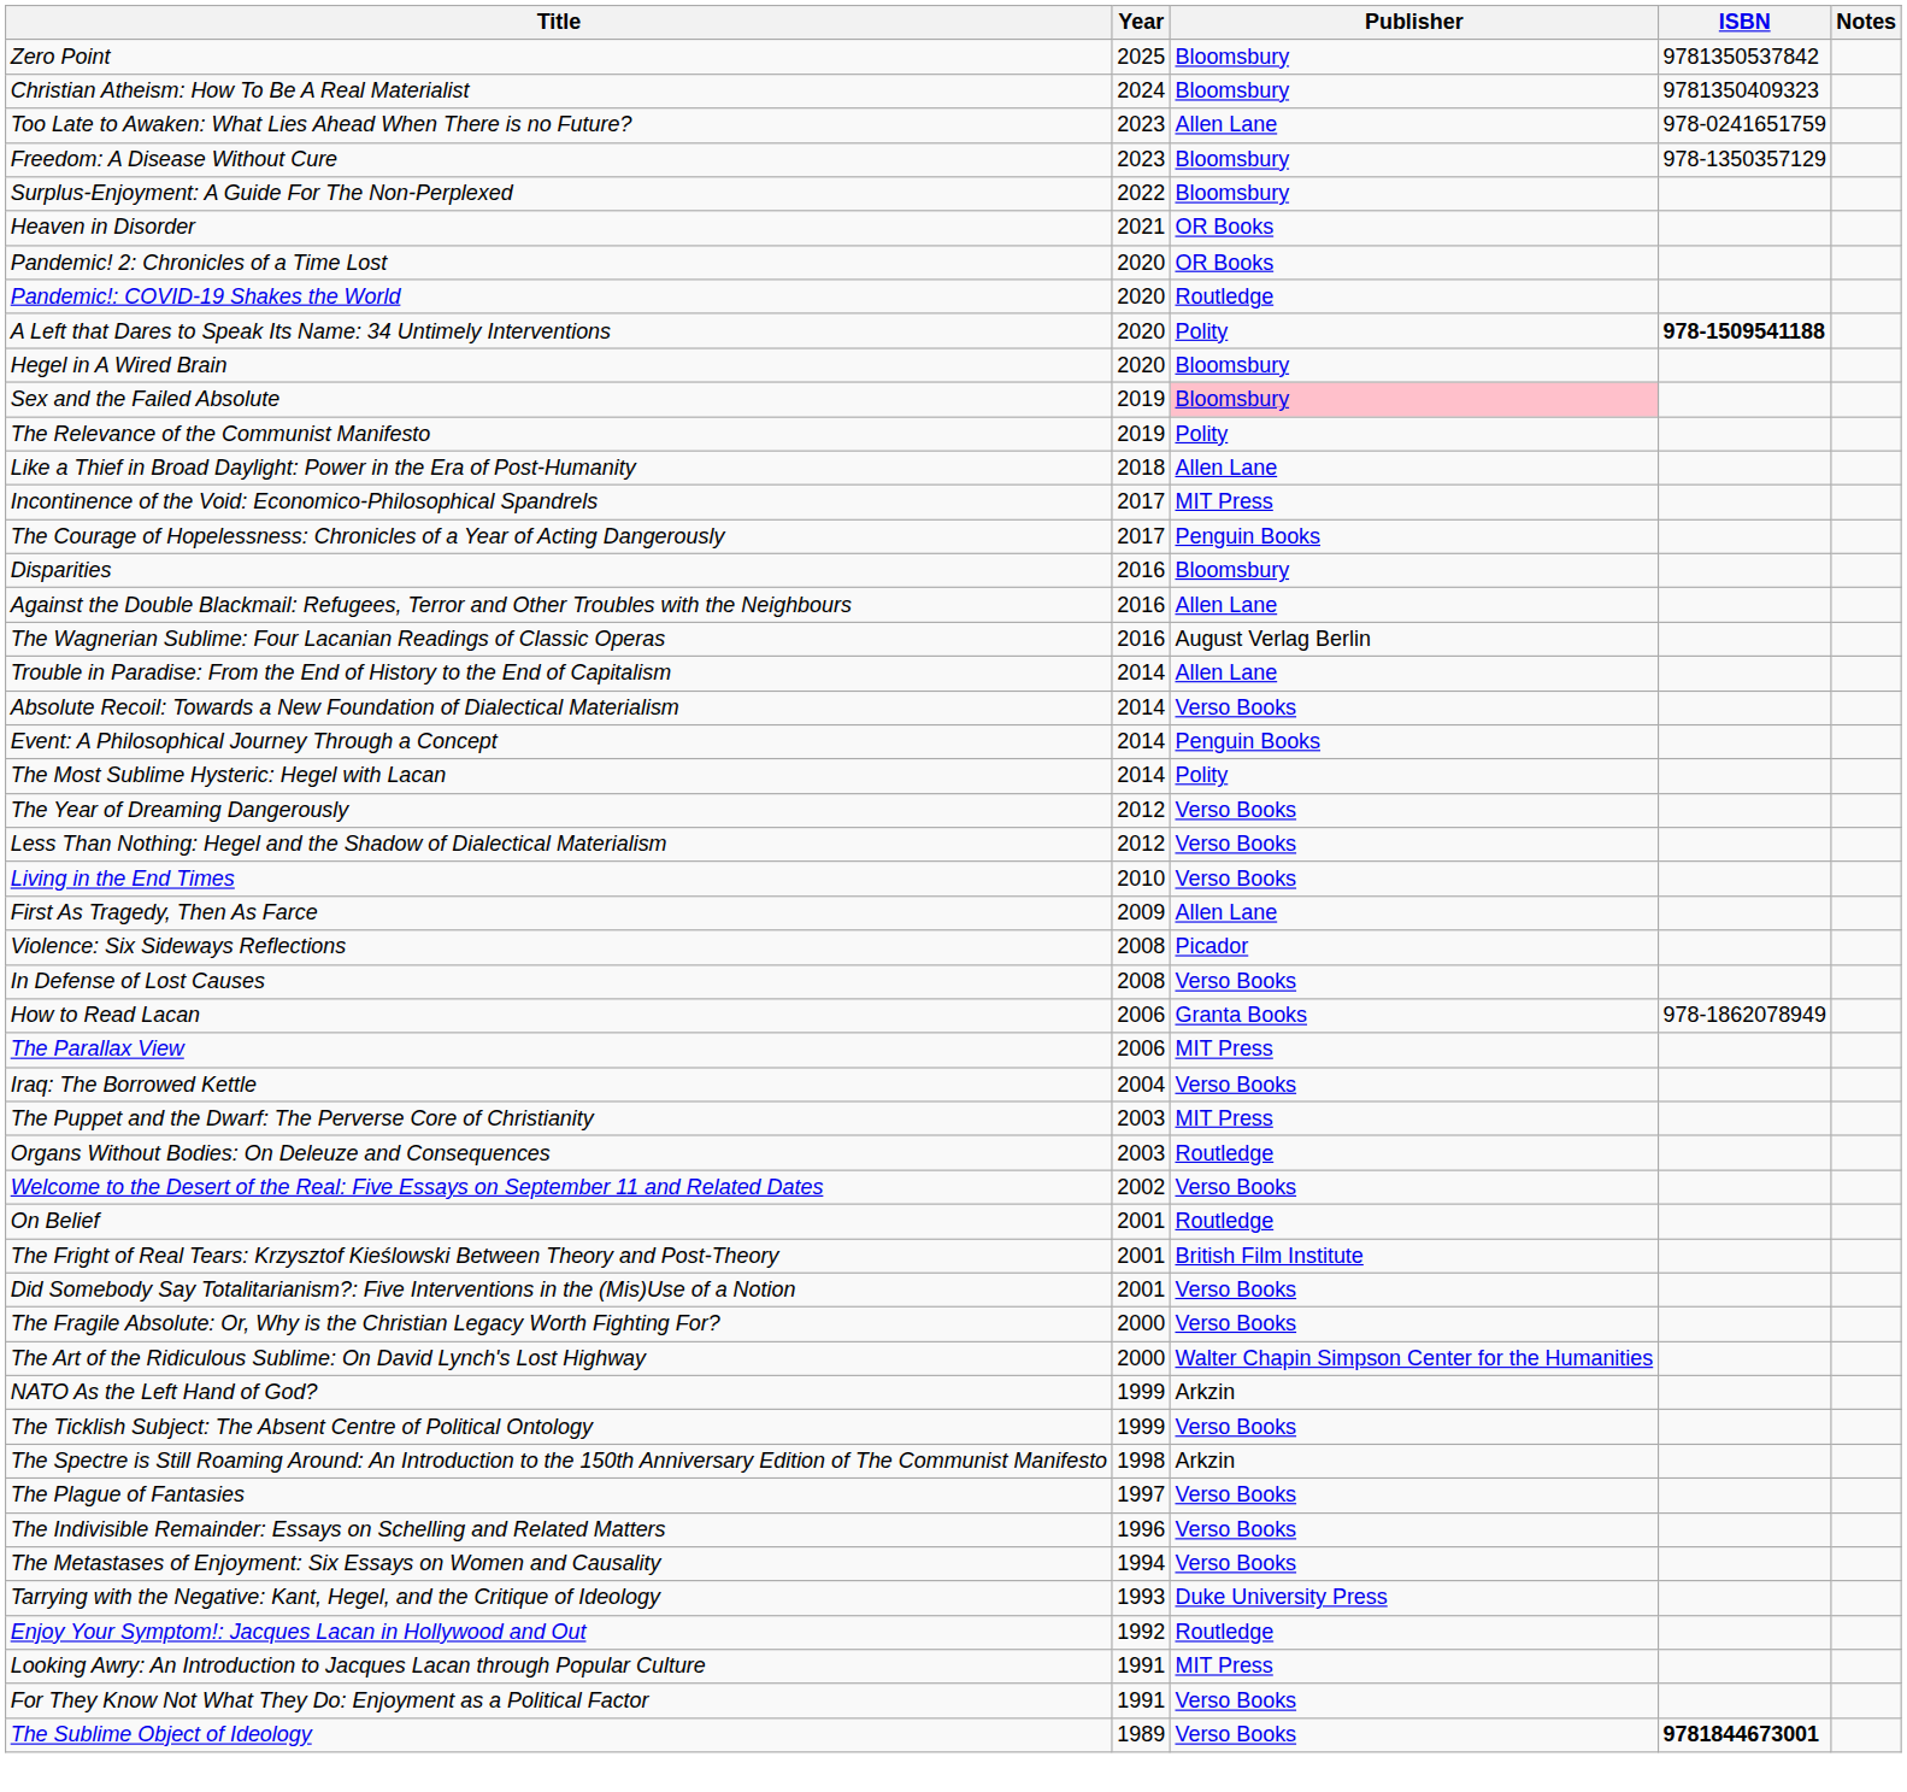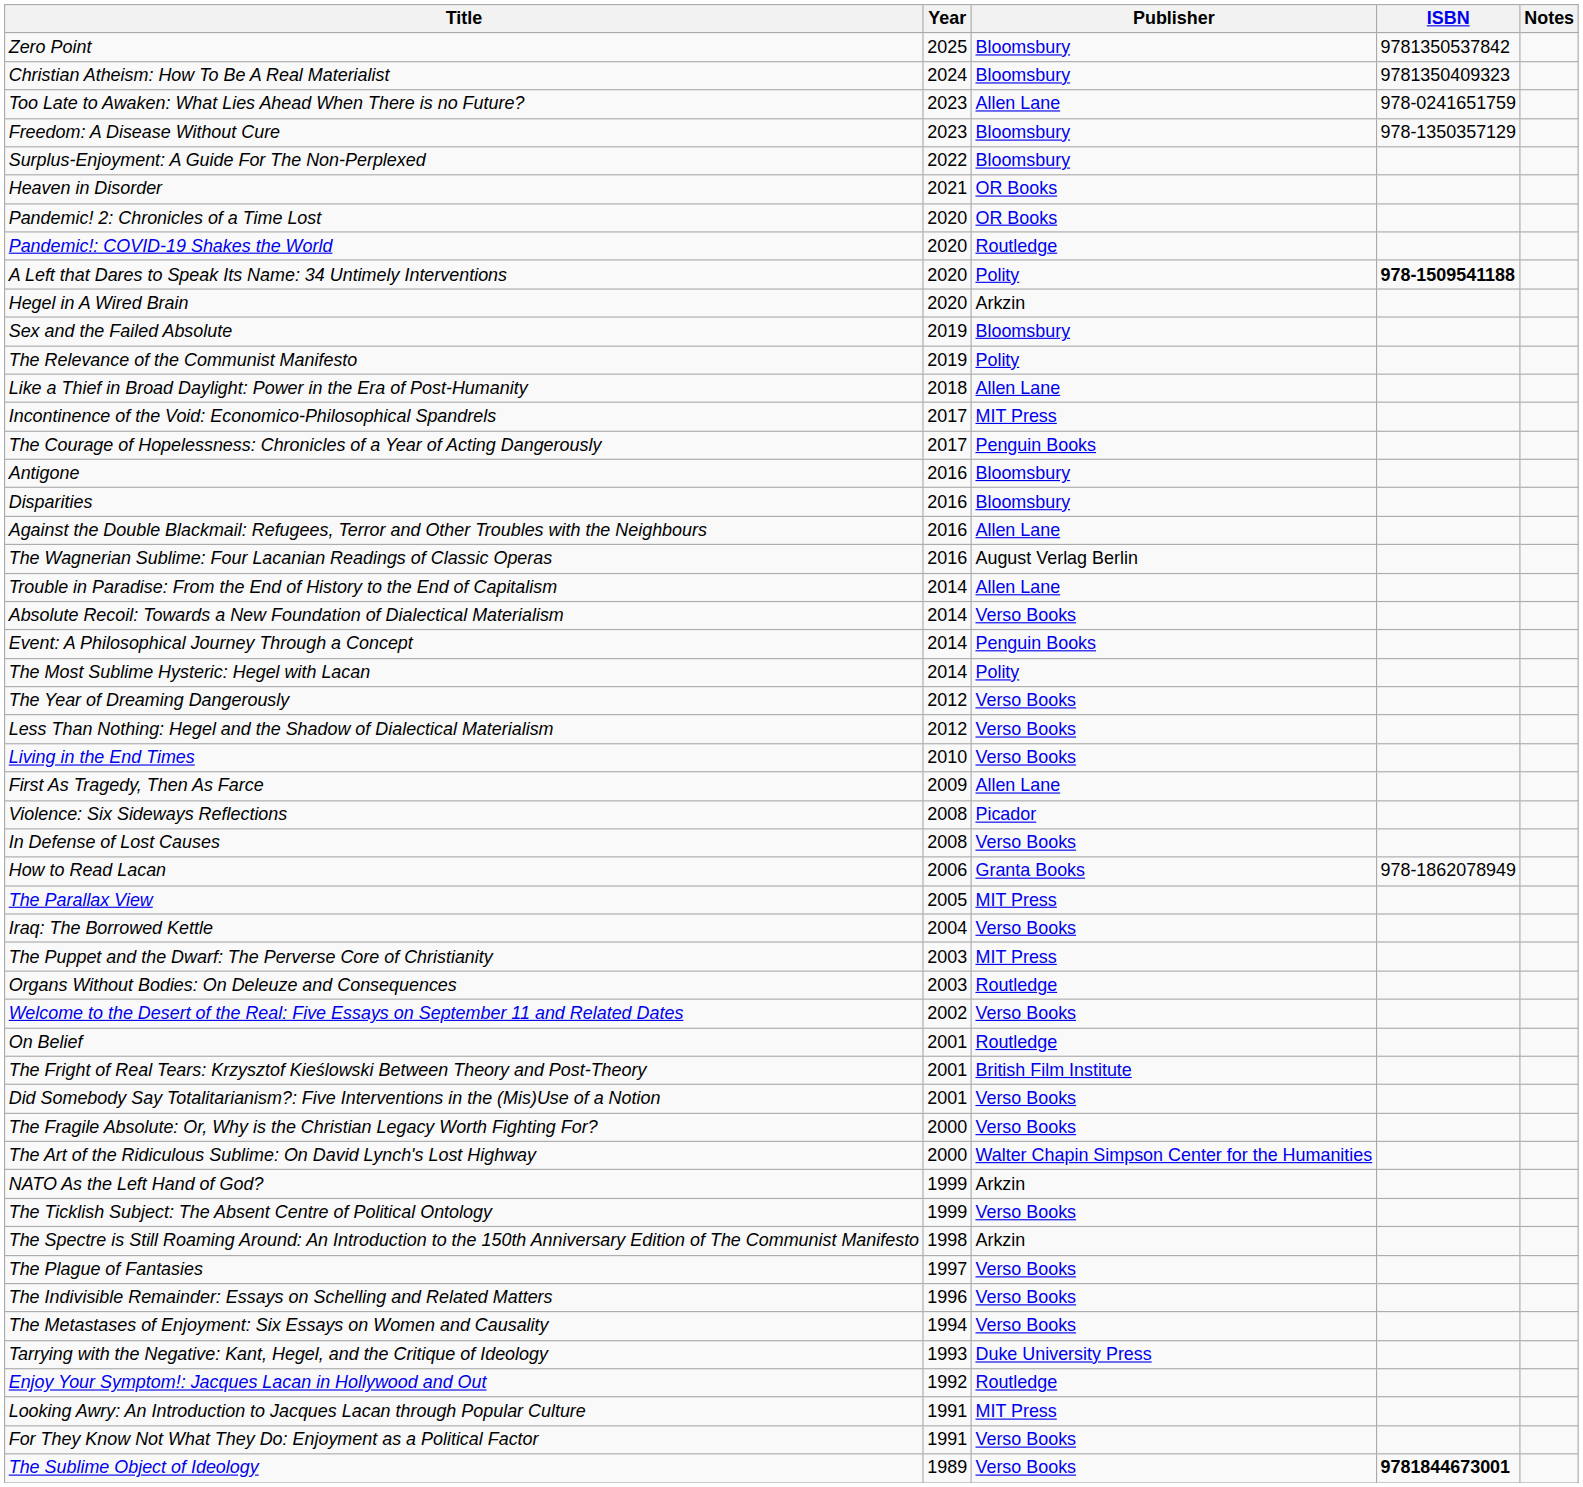 <table class="wikitable sortable">
 <tr>
 <th>Title</th>
 <th>Year</th>
 <th>Publisher</th>
 <th><a href='#'>ISBN</a></th>
 <th>Notes</th>
 </tr>
 <tr>
 <td><em>	Zero Point</em></td>
 <td>2025</td>
 <td><a href='#'>Bloomsbury</a></td>
 <td>9781350537842</td>
 <td></td>
 </tr>
 <tr>
 <td><em>Christian Atheism: How To Be A Real Materialist</em></td>
 <td>2024</td>
 <td><a href='#'>Bloomsbury</a></td>
 <td>9781350409323</td>
 <td></td>
 </tr>
 <tr>
 <td><em>Too Late to Awaken: What Lies Ahead When There is no Future?</em></td>
 <td>2023</td>
 <td><a href='#'>Allen Lane</a></td>
 <td>978-0241651759</td>
 <td></td>
 </tr>
 <tr>
 <td><em>Freedom: A Disease Without Cure</em></td>
 <td>2023</td>
 <td><a href='#'>Bloomsbury</a></td>
 <td>978-1350357129</td>
 <td></td>
 </tr>
 <tr>
 <td><em>Surplus-Enjoyment: A Guide For The Non-Perplexed</em></td>
 <td>2022</td>
 <td><a href='#'>Bloomsbury</a></td>
 <td></td>
 <td></td>
 </tr>
 <tr>
 <td><em>Heaven in Disorder</em></td>
 <td>2021</td>
 <td><a href='#'>OR Books</a></td>
 <td></td>
 <td></td>
 </tr>
 <tr>
 <td><em>Pandemic! 2: Chronicles of a Time Lost</em></td>
 <td>2020</td>
 <td><a href='#'>OR Books</a></td>
 <td></td>
 <td></td>
 </tr>
 <tr>
 <td><em><a href='#'>Pandemic!: COVID-19 Shakes the World</a></em></td>
 <td>2020</td>
 <td><a href='#'>Routledge</a></td>
 <td></td>
 <td></td>
 </tr>
 <tr>
 <td><em>A Left that Dares to Speak Its Name: 34 Untimely Interventions</em></td>
 <td>2020</td>
 <td><a href='#'>Polity</a></td>
 <td><strong>978-1509541188</strong></td>
 <td></td>
 </tr>
 <tr>
 <td><em>Hegel in A Wired Brain</em></td>
 <td>2020</td>
-<td><a href='#'>Bloomsbury</a></td>
+<td>Arkzin</td>
 <td></td>
 <td></td>
 </tr>
 <tr>
 <td><em>Sex and the Failed Absolute</em></td>
 <td>2019</td>
-<td style="background: pink;"><a href='#'>Bloomsbury</a></td>
+<td><a href='#'>Bloomsbury</a></td>
 <td></td>
 <td></td>
 </tr>
 <tr>
 <td><em>The Relevance of the Communist Manifesto</em></td>
 <td>2019</td>
 <td><a href='#'>Polity</a></td>
 <td></td>
 <td></td>
 </tr>
 <tr>
 <td><em>Like a Thief in Broad Daylight: Power in the Era of Post-Humanity</em></td>
 <td>2018</td>
 <td><a href='#'>Allen Lane</a></td>
 <td></td>
 <td></td>
 </tr>
 <tr>
 <td><em>Incontinence of the Void: Economico-Philosophical Spandrels</em></td>
 <td>2017</td>
 <td><a href='#'>MIT Press</a></td>
 <td></td>
 <td></td>
 </tr>
 <tr>
 <td><em>The Courage of Hopelessness: Chronicles of a Year of Acting Dangerously</em></td>
 <td>2017</td>
 <td><a href='#'>Penguin Books</a></td>
+<td></td>
+<td></td>
+</tr>
+<tr>
+<td><em>Antigone</em></td>
+<td>2016</td>
+<td><a href='#'>Bloomsbury</a></td>
 <td></td>
 <td></td>
 </tr>
 <tr>
 <td><em>Disparities</em></td>
 <td>2016</td>
 <td><a href='#'>Bloomsbury</a></td>
 <td></td>
 <td></td>
 </tr>
 <tr>
 <td><em>Against the Double Blackmail: Refugees, Terror and Other Troubles with the Neighbours</em></td>
 <td>2016</td>
 <td><a href='#'>Allen Lane</a></td>
 <td></td>
 <td></td>
 </tr>
 <tr>
 <td><em>The Wagnerian Sublime: Four Lacanian Readings of Classic Operas</em></td>
 <td>2016</td>
 <td>August Verlag Berlin</td>
 <td></td>
 <td></td>
 </tr>
 <tr>
 <td><em>Trouble in Paradise: From the End of History to the End of Capitalism</em></td>
 <td>2014</td>
 <td><a href='#'>Allen Lane</a></td>
 <td></td>
 <td></td>
 </tr>
 <tr>
 <td><em>Absolute Recoil: Towards a New Foundation of Dialectical Materialism</em></td>
 <td>2014</td>
 <td><a href='#'>Verso Books</a></td>
 <td></td>
 <td></td>
 </tr>
 <tr>
 <td><em>Event: A Philosophical Journey Through a Concept</em></td>
 <td>2014</td>
 <td><a href='#'>Penguin Books</a></td>
 <td></td>
 <td></td>
 </tr>
 <tr>
 <td><em>The Most Sublime Hysteric: Hegel with Lacan</em></td>
 <td>2014</td>
 <td><a href='#'>Polity</a></td>
 <td></td>
 <td></td>
 </tr>
 <tr>
 <td><em>The Year of Dreaming Dangerously</em></td>
 <td>2012</td>
 <td><a href='#'>Verso Books</a></td>
 <td></td>
 <td></td>
 </tr>
 <tr>
 <td><em>Less Than Nothing: Hegel and the Shadow of Dialectical Materialism</em></td>
 <td>2012</td>
 <td><a href='#'>Verso Books</a></td>
 <td></td>
 <td></td>
 </tr>
 <tr>
 <td><em><a href='#'>Living in the End Times</a></em></td>
 <td>2010</td>
 <td><a href='#'>Verso Books</a></td>
 <td></td>
 <td></td>
 </tr>
 <tr>
 <td><em>First As Tragedy, Then As Farce</em></td>
 <td>2009</td>
 <td><a href='#'>Allen Lane</a></td>
 <td></td>
 <td></td>
 </tr>
 <tr>
 <td><em>Violence: Six Sideways Reflections</em></td>
 <td>2008</td>
 <td><a href='#'>Picador</a></td>
 <td></td>
 <td></td>
 </tr>
 <tr>
 <td><em>In Defense of Lost Causes</em></td>
 <td>2008</td>
 <td><a href='#'>Verso Books</a></td>
 <td></td>
 <td></td>
 </tr>
 <tr>
 <td><em>How to Read Lacan</em></td>
 <td>2006</td>
 <td><a href='#'>Granta Books</a></td>
 <td>978-1862078949</td>
 <td></td>
 </tr>
 <tr>
 <td><em><a href='#'>The Parallax View</a></em></td>
-<td>2006</td>
+<td>2005</td>
 <td><a href='#'>MIT Press</a></td>
 <td></td>
 <td></td>
 </tr>
 <tr>
 <td><em>Iraq: The Borrowed Kettle</em></td>
 <td>2004</td>
 <td><a href='#'>Verso Books</a></td>
 <td></td>
 <td></td>
 </tr>
 <tr>
 <td><em>The Puppet and the Dwarf: The Perverse Core of Christianity</em></td>
 <td>2003</td>
 <td><a href='#'>MIT Press</a></td>
 <td></td>
 <td></td>
 </tr>
 <tr>
 <td><em>Organs Without Bodies: On Deleuze and Consequences</em></td>
 <td>2003</td>
 <td><a href='#'>Routledge</a></td>
 <td></td>
 <td></td>
 </tr>
 <tr>
 <td><em><a href='#'>Welcome to the Desert of the Real: Five Essays on September 11 and Related Dates</a></em></td>
 <td>2002</td>
 <td><a href='#'>Verso Books</a></td>
 <td></td>
 <td></td>
 </tr>
 <tr>
 <td><em>On Belief</em></td>
 <td>2001</td>
 <td><a href='#'>Routledge</a></td>
 <td></td>
 <td></td>
 </tr>
 <tr>
 <td><em>The Fright of Real Tears: Krzysztof Kieślowski Between Theory and Post-Theory</em></td>
 <td>2001</td>
 <td><a href='#'>British Film Institute</a></td>
 <td></td>
 <td></td>
 </tr>
 <tr>
 <td><em>Did Somebody Say Totalitarianism?: Five Interventions in the (Mis)Use of a Notion</em></td>
 <td>2001</td>
 <td><a href='#'>Verso Books</a></td>
 <td></td>
 <td></td>
 </tr>
 <tr>
 <td><em>The Fragile Absolute: Or, Why is the Christian Legacy Worth Fighting For?</em></td>
 <td>2000</td>
 <td><a href='#'>Verso Books</a></td>
 <td></td>
 <td></td>
 </tr>
 <tr>
 <td><em>The Art of the Ridiculous Sublime: On David Lynch's Lost Highway</em></td>
 <td>2000</td>
 <td><a href='#'>Walter Chapin Simpson Center for the Humanities</a></td>
 <td></td>
 <td></td>
 </tr>
 <tr>
 <td><em>NATO As the Left Hand of God?</em></td>
 <td>1999</td>
 <td>Arkzin</td>
 <td></td>
 <td></td>
 </tr>
 <tr>
 <td><em>The Ticklish Subject: The Absent Centre of Political Ontology</em></td>
 <td>1999</td>
 <td><a href='#'>Verso Books</a></td>
 <td></td>
 <td></td>
 </tr>
 <tr>
 <td><em>The Spectre is Still Roaming Around: An Introduction to the 150th Anniversary Edition of The Communist Manifesto</em></td>
 <td>1998</td>
 <td>Arkzin</td>
 <td></td>
 <td></td>
 </tr>
 <tr>
 <td><em>The Plague of Fantasies</em></td>
 <td>1997</td>
 <td><a href='#'>Verso Books</a></td>
 <td></td>
 <td></td>
 </tr>
 <tr>
 <td><em>The Indivisible Remainder: Essays on Schelling and Related Matters</em></td>
 <td>1996</td>
 <td><a href='#'>Verso Books</a></td>
 <td></td>
 <td></td>
 </tr>
 <tr>
 <td><em>The Metastases of Enjoyment: Six Essays on Women and Causality</em></td>
 <td>1994</td>
 <td><a href='#'>Verso Books</a></td>
 <td></td>
 <td></td>
 </tr>
 <tr>
 <td><em>Tarrying with the Negative: Kant, Hegel, and the Critique of Ideology</em></td>
 <td>1993</td>
 <td><a href='#'>Duke University Press</a></td>
 <td></td>
 <td></td>
 </tr>
 <tr>
 <td><em><a href='#'>Enjoy Your Symptom!: Jacques Lacan in Hollywood and Out</a></em></td>
 <td>1992</td>
 <td><a href='#'>Routledge</a></td>
 <td></td>
 <td></td>
 </tr>
 <tr>
 <td><em>Looking Awry: An Introduction to Jacques Lacan through Popular Culture</em></td>
 <td>1991</td>
 <td><a href='#'>MIT Press</a></td>
 <td></td>
 <td></td>
 </tr>
 <tr>
 <td><em>For They Know Not What They Do: Enjoyment as a Political Factor</em></td>
 <td>1991</td>
 <td><a href='#'>Verso Books</a></td>
 <td></td>
 <td></td>
 </tr>
 <tr>
 <td><em><a href='#'>The Sublime Object of Ideology</a></em></td>
 <td>1989</td>
 <td><a href='#'>Verso Books</a></td>
 <td><strong>9781844673001</strong></td>
 <td></td>
 </tr>
 </table>
